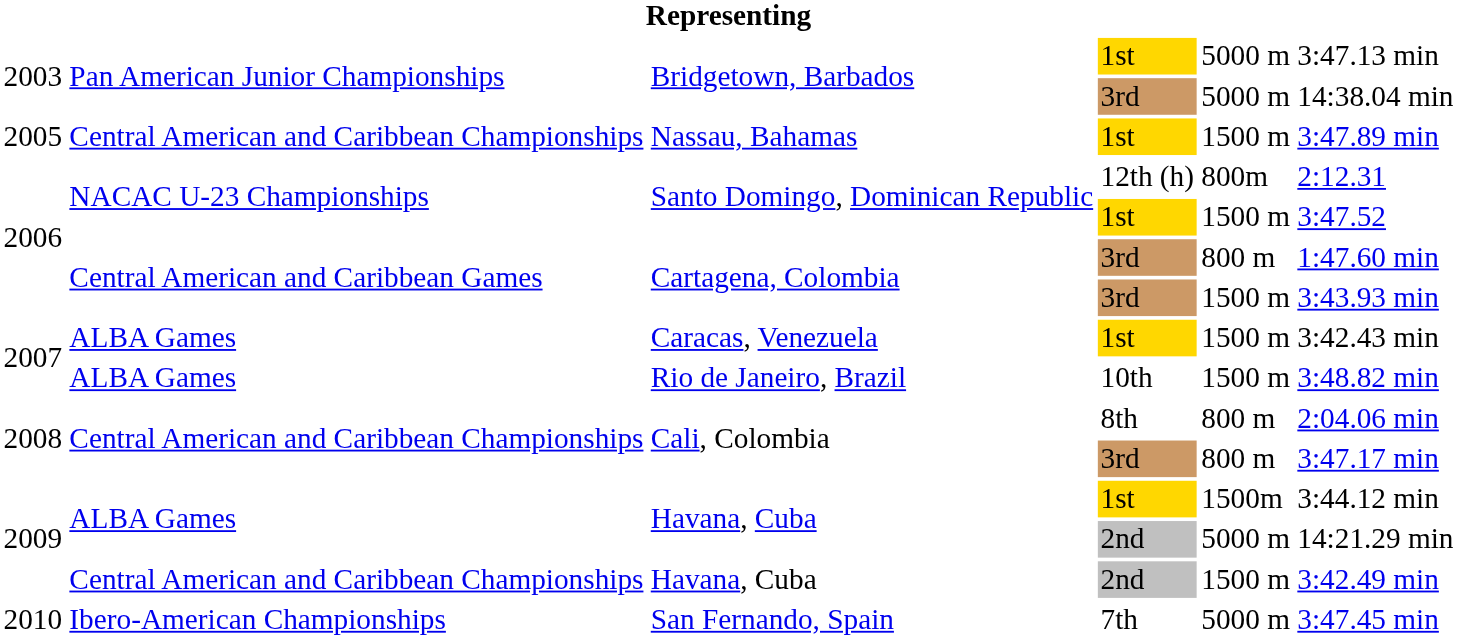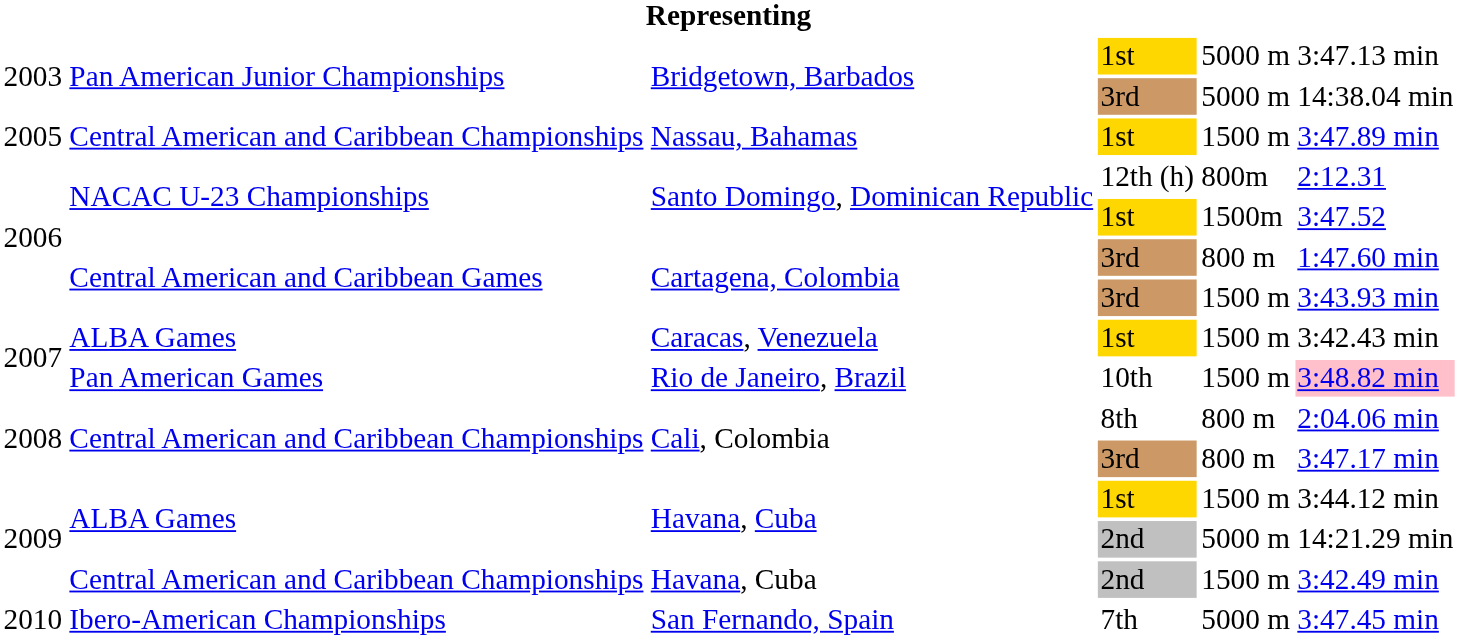 <table>
 <tr>
 <th colspan="6">Representing </th>
 </tr>
 <tr>
 <td rowspan=2>2003</td>
 <td rowspan=2><a href='#'>Pan American Junior Championships</a></td>
 <td rowspan=2><a href='#'>Bridgetown, Barbados</a></td>
 <td bgcolor=gold>1st</td>
 <td>5000 m</td>
 <td>3:47.13 min</td>
 </tr>
 <tr>
 <td bgcolor=cc9966>3rd</td>
 <td>5000 m</td>
 <td>14:38.04 min</td>
 </tr>
 <tr>
 <td>2005</td>
 <td><a href='#'>Central American and Caribbean Championships</a></td>
 <td><a href='#'>Nassau, Bahamas</a></td>
 <td bgcolor=gold>1st</td>
 <td>1500 m</td>
 <td><a href='#'>3:47.89 min</a></td>
 </tr>
 <tr>
 <td rowspan=4>2006</td>
 <td rowspan=2><a href='#'>NACAC U-23 Championships</a></td>
 <td rowspan=2><a href='#'>Santo Domingo</a>, <a href='#'>Dominican Republic</a></td>
 <td>12th (h)</td>
 <td>800m</td>
 <td><a href='#'>2:12.31</a></td>
 </tr>
 <tr>
 <td bgcolor=gold>1st</td>
-<td>1500 m</td>
+<td>1500m</td>
 <td><a href='#'>3:47.52</a></td>
 </tr>
 <tr>
 <td rowspan=2><a href='#'>Central American and Caribbean Games</a></td>
 <td rowspan=2><a href='#'>Cartagena, Colombia</a></td>
 <td bgcolor=cc9966>3rd</td>
 <td>800 m</td>
 <td><a href='#'>1:47.60 min</a></td>
 </tr>
 <tr>
 <td bgcolor=cc9966>3rd</td>
 <td>1500 m</td>
 <td><a href='#'>3:43.93 min</a></td>
 </tr>
 <tr>
 <td rowspan=2>2007</td>
 <td><a href='#'>ALBA Games</a></td>
 <td><a href='#'>Caracas</a>, <a href='#'>Venezuela</a></td>
 <td bgcolor=gold>1st</td>
 <td>1500 m</td>
 <td>3:42.43 min</td>
 </tr>
 <tr>
-<td><a href='#'>ALBA Games</a></td>
+<td><a href='#'>Pan American Games</a></td>
 <td><a href='#'>Rio de Janeiro</a>, <a href='#'>Brazil</a></td>
 <td>10th</td>
 <td>1500 m</td>
-<td><a href='#'>3:48.82 min</a></td>
+<td style="background: pink;"><a href='#'>3:48.82 min</a></td>
 </tr>
 <tr>
 <td rowspan=2>2008</td>
 <td rowspan=2><a href='#'>Central American and Caribbean Championships</a></td>
 <td rowspan=2><a href='#'>Cali</a>, Colombia</td>
 <td>8th</td>
 <td>800 m</td>
 <td><a href='#'>2:04.06 min</a></td>
 </tr>
 <tr>
 <td bgcolor=cc9966>3rd</td>
 <td>800 m</td>
 <td><a href='#'>3:47.17 min</a></td>
 </tr>
 <tr>
 <td rowspan=3>2009</td>
 <td rowspan=2><a href='#'>ALBA Games</a></td>
 <td rowspan=2><a href='#'>Havana</a>, <a href='#'>Cuba</a></td>
 <td bgcolor=gold>1st</td>
-<td>1500m</td>
+<td>1500 m</td>
 <td>3:44.12 min</td>
 </tr>
 <tr>
 <td bgcolor=silver>2nd</td>
 <td>5000 m</td>
 <td>14:21.29 min</td>
 </tr>
 <tr>
 <td><a href='#'>Central American and Caribbean Championships</a></td>
 <td><a href='#'>Havana</a>, Cuba</td>
 <td bgcolor=silver>2nd</td>
 <td>1500 m</td>
 <td><a href='#'>3:42.49 min</a></td>
 </tr>
 <tr>
 <td>2010</td>
 <td><a href='#'>Ibero-American Championships</a></td>
 <td><a href='#'>San Fernando, Spain</a></td>
 <td>7th</td>
 <td>5000 m</td>
 <td><a href='#'>3:47.45 min</a></td>
 </tr>
 </table>
